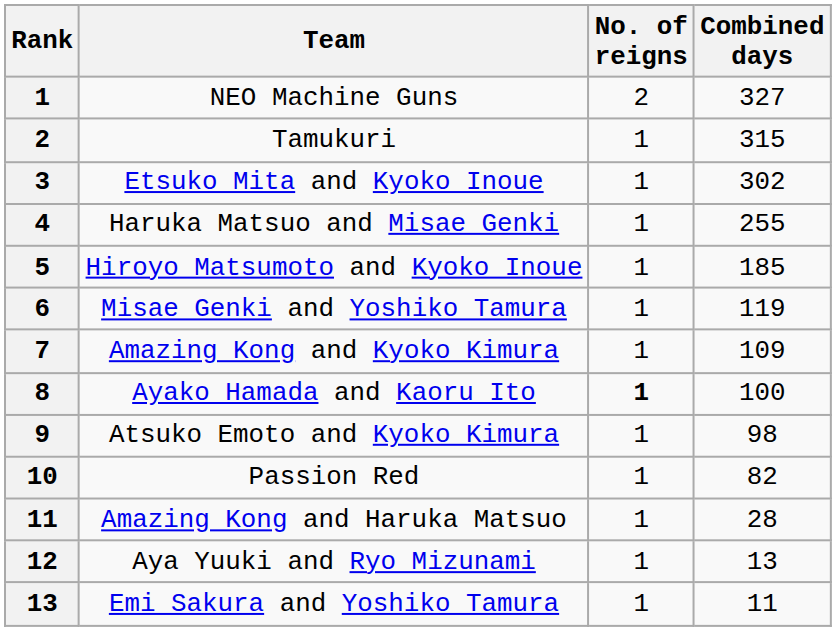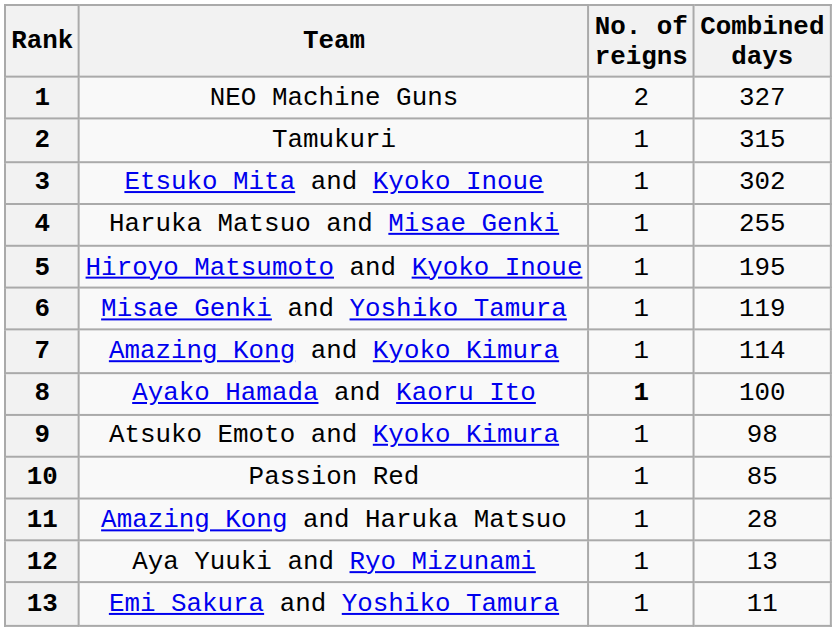 <table class="wikitable sortable" style="text-align: center">
 <tr>
 <th>Rank</th>
 <th>Team</th>
 <th>No. of<br>reigns</th>
 <th>Combined<br>days</th>
 </tr>
 <tr>
 <th>1</th>
 <td>NEO Machine Guns<br></td>
 <td>2</td>
 <td>327</td>
 </tr>
 <tr>
 <th>2</th>
 <td>Tamukuri<br></td>
 <td>1</td>
 <td>315</td>
 </tr>
 <tr>
 <th>3</th>
 <td><a href='#'>Etsuko Mita</a> and <a href='#'>Kyoko Inoue</a></td>
 <td>1</td>
 <td>302</td>
 </tr>
 <tr>
 <th>4</th>
 <td>Haruka Matsuo and <a href='#'>Misae Genki</a></td>
 <td>1</td>
 <td>255</td>
 </tr>
 <tr>
 <th>5</th>
 <td><a href='#'>Hiroyo Matsumoto</a> and <a href='#'>Kyoko Inoue</a></td>
 <td>1</td>
-<td>185</td>
+<td>195</td>
 </tr>
 <tr>
 <th>6</th>
 <td><a href='#'>Misae Genki</a> and <a href='#'>Yoshiko Tamura</a></td>
 <td>1</td>
 <td>119</td>
 </tr>
 <tr>
 <th>7</th>
 <td><a href='#'>Amazing Kong</a> and <a href='#'>Kyoko Kimura</a></td>
 <td>1</td>
-<td>109</td>
+<td>114</td>
 </tr>
 <tr>
 <th>8</th>
 <td><a href='#'>Ayako Hamada</a> and <a href='#'>Kaoru Ito</a></td>
 <td><strong>1</strong></td>
 <td>100</td>
 </tr>
 <tr>
 <th>9</th>
 <td>Atsuko Emoto and <a href='#'>Kyoko Kimura</a></td>
 <td>1</td>
 <td>98</td>
 </tr>
 <tr>
 <th>10</th>
 <td>Passion Red<br></td>
 <td>1</td>
-<td>82</td>
+<td>85</td>
 </tr>
 <tr>
 <th>11</th>
 <td><a href='#'>Amazing Kong</a> and Haruka Matsuo</td>
 <td>1</td>
 <td>28</td>
 </tr>
 <tr>
 <th>12</th>
 <td>Aya Yuuki and <a href='#'>Ryo Mizunami</a></td>
 <td>1</td>
 <td>13</td>
 </tr>
 <tr>
 <th>13</th>
 <td><a href='#'>Emi Sakura</a> and <a href='#'>Yoshiko Tamura</a></td>
 <td>1</td>
 <td>11</td>
 </tr>
 </table>
